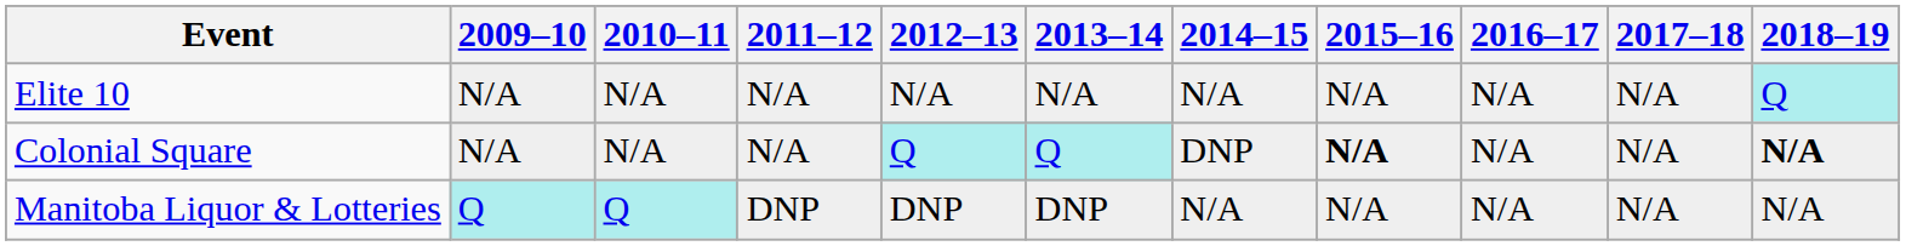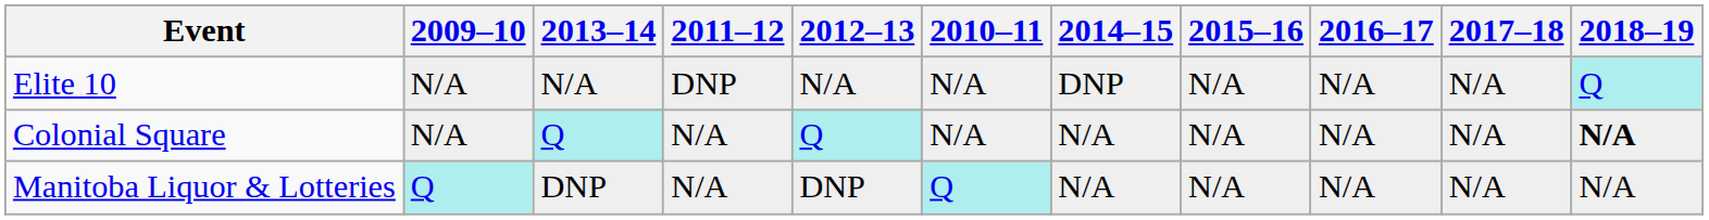 <table class="wikitable" border="1">
 <tr>
 <th>Event</th>
 <th><a href='#'>2009–10</a></th>
-<th><a href='#'>2010–11</a></th>
+<th><a href='#'>2013–14</a></th>
 <th><a href='#'>2011–12</a></th>
 <th><a href='#'>2012–13</a></th>
-<th><a href='#'>2013–14</a></th>
+<th><a href='#'>2010–11</a></th>
 <th><a href='#'>2014–15</a></th>
 <th><a href='#'>2015–16</a></th>
 <th><a href='#'>2016–17</a></th>
 <th><a href='#'>2017–18</a></th>
 <th><a href='#'>2018–19</a></th>
 </tr>
 <tr>
 <td><a href='#'>Elite 10</a></td>
 <td style="background:#EFEFEF;">N/A</td>
 <td style="background:#EFEFEF;">N/A</td>
+<td style="background:#EFEFEF;">DNP</td>
 <td style="background:#EFEFEF;">N/A</td>
 <td style="background:#EFEFEF;">N/A</td>
-<td style="background:#EFEFEF;">N/A</td>
-<td style="background:#EFEFEF;">N/A</td>
+<td style="background:#EFEFEF;">DNP</td>
 <td style="background:#EFEFEF;">N/A</td>
 <td style="background:#EFEFEF;">N/A</td>
 <td style="background:#EFEFEF;">N/A</td>
 <td style="background:#afeeee;"><a href='#'>Q</a></td>
 </tr>
 <tr>
 <td><a href='#'>Colonial Square</a></td>
 <td style="background:#EFEFEF;">N/A</td>
+<td style="background:#afeeee;"><a href='#'>Q</a></td>
+<td style="background:#EFEFEF;">N/A</td>
+<td style="background:#afeeee;"><a href='#'>Q</a></td>
 <td style="background:#EFEFEF;">N/A</td>
 <td style="background:#EFEFEF;">N/A</td>
-<td style="background:#afeeee;"><a href='#'>Q</a></td>
-<td style="background:#afeeee;"><a href='#'>Q</a></td>
-<td style="background:#EFEFEF;">DNP</td>
-<td style="background:#EFEFEF;"><strong>N/A</strong></td>
+<td style="background:#EFEFEF;">N/A</td>
 <td style="background:#EFEFEF;">N/A</td>
 <td style="background:#EFEFEF;">N/A</td>
 <td style="background:#EFEFEF;"><strong>N/A</strong></td>
 </tr>
 <tr>
 <td><a href='#'>Manitoba Liquor & Lotteries</a></td>
 <td style="background:#afeeee;"><a href='#'>Q</a></td>
+<td style="background:#EFEFEF;">DNP</td>
+<td style="background:#EFEFEF;">N/A</td>
+<td style="background:#EFEFEF;">DNP</td>
 <td style="background:#afeeee;"><a href='#'>Q</a></td>
-<td style="background:#EFEFEF;">DNP</td>
-<td style="background:#EFEFEF;">DNP</td>
-<td style="background:#EFEFEF;">DNP</td>
 <td style="background:#EFEFEF;">N/A</td>
 <td style="background:#EFEFEF;">N/A</td>
 <td style="background:#EFEFEF;">N/A</td>
 <td style="background:#EFEFEF;">N/A</td>
 <td style="background:#EFEFEF;">N/A</td>
 </tr>
 </table>
